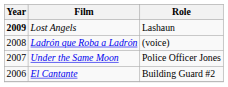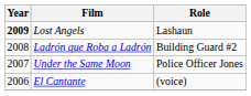 <table class="wikitable">
 <tr style="background:#ccc; text-align:center;">
 <th>Year</th>
 <th>Film</th>
 <th>Role</th>
 </tr>
 <tr>
 <td><strong>2009</strong></td>
 <td><em>Lost Angels</em></td>
 <td>Lashaun</td>
 </tr>
 <tr>
 <td>2008</td>
 <td><em><a href='#'>Ladrón que Roba a Ladrón</a></em></td>
-<td>(voice)</td>
+<td>Building Guard #2</td>
 </tr>
 <tr>
 <td>2007</td>
 <td><em><a href='#'>Under the Same Moon</a></em></td>
 <td>Police Officer Jones</td>
 </tr>
 <tr>
 <td>2006</td>
 <td><em><a href='#'>El Cantante</a></em></td>
-<td>Building Guard #2</td>
+<td>(voice)</td>
 </tr>
 <tr>
 </tr>
 </table>
